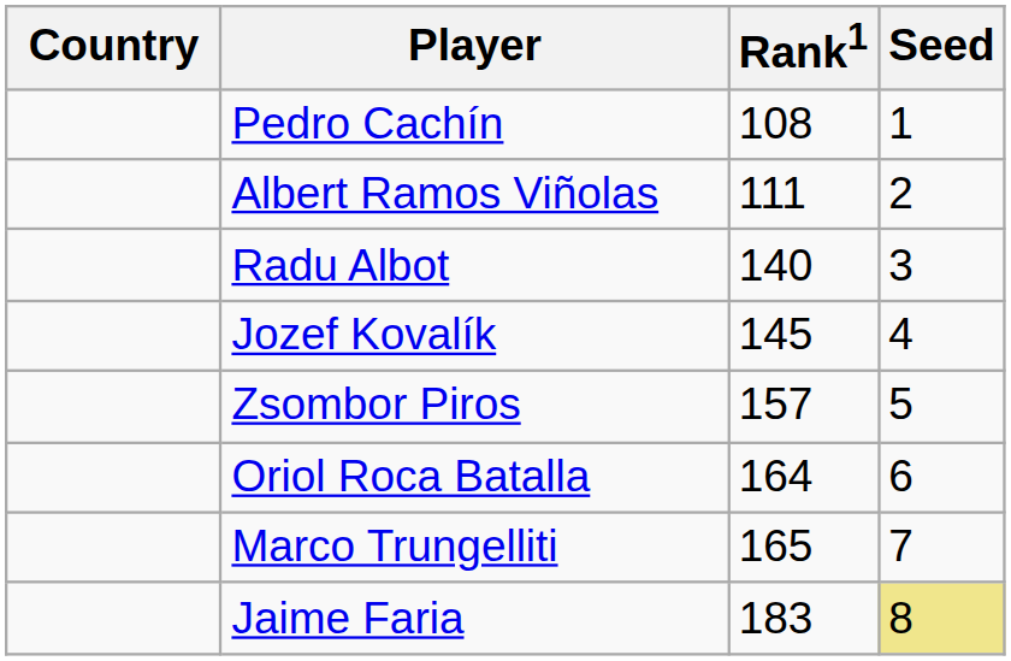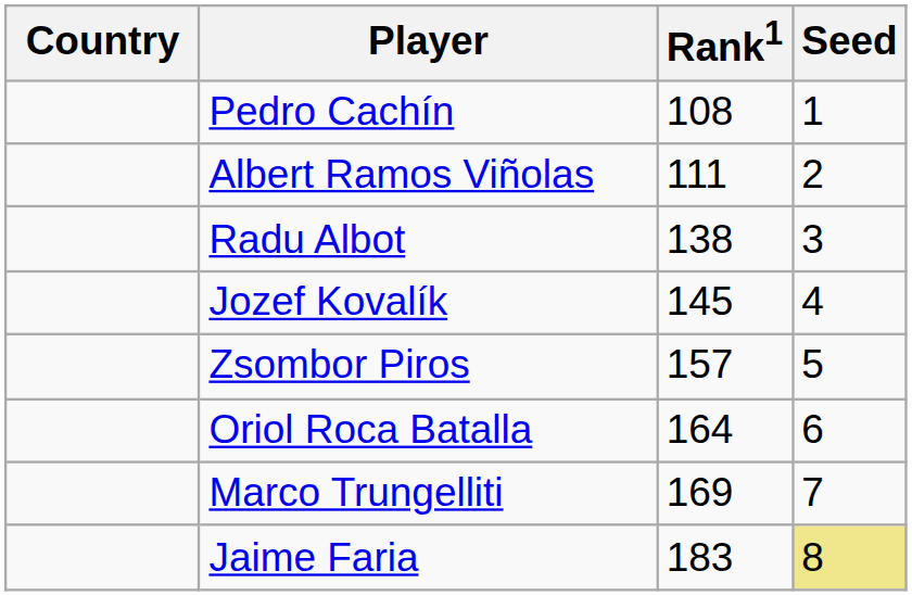 <table class="sortable wikitable">
 <tr>
 <th width="70">Country</th>
 <th width="175">Player</th>
 <th>Rank<sup>1</sup></th>
 <th>Seed</th>
 </tr>
 <tr>
 <td></td>
 <td><a href='#'>Pedro Cachín</a></td>
 <td>108</td>
 <td>1</td>
 </tr>
 <tr>
 <td></td>
 <td><a href='#'>Albert Ramos Viñolas</a></td>
 <td>111</td>
 <td>2</td>
 </tr>
 <tr>
 <td></td>
 <td><a href='#'>Radu Albot</a></td>
-<td>140</td>
+<td>138</td>
 <td>3</td>
 </tr>
 <tr>
 <td></td>
 <td><a href='#'>Jozef Kovalík</a></td>
 <td>145</td>
 <td>4</td>
 </tr>
 <tr>
 <td></td>
 <td><a href='#'>Zsombor Piros</a></td>
 <td>157</td>
 <td>5</td>
 </tr>
 <tr>
 <td></td>
 <td><a href='#'>Oriol Roca Batalla</a></td>
 <td>164</td>
 <td>6</td>
 </tr>
 <tr>
 <td></td>
 <td><a href='#'>Marco Trungelliti</a></td>
-<td>165</td>
+<td>169</td>
 <td>7</td>
 </tr>
 <tr>
 <td></td>
 <td><a href='#'>Jaime Faria</a></td>
 <td>183</td>
 <td style="background: khaki;">8</td>
 </tr>
 </table>
